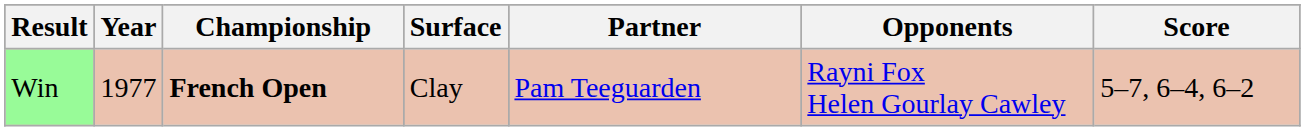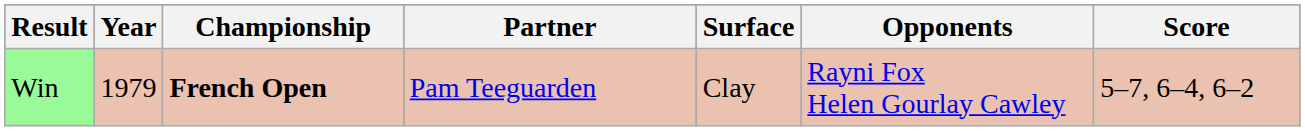 <table class="sortable wikitable">
 <tr>
 <th>Result</th>
 <th>Year</th>
 <th style="width:130px">Championship</th>
+<th style="width:160px">Partner</th>
 <th style="width:50px">Surface</th>
-<th style="width:160px">Partner</th>
 <th style="width:160px">Opponents</th>
 <th style="width:110px"  class="unsortable">Score</th>
 </tr>
 <tr style="background:#ebc2af;">
 <td style="background:#98fb98;">Win</td>
-<td>1977</td>
+<td>1979</td>
 <td><strong>French Open</strong></td>
+<td> <a href='#'>Pam Teeguarden</a></td>
 <td>Clay</td>
-<td> <a href='#'>Pam Teeguarden</a></td>
 <td> <a href='#'>Rayni Fox</a><br> <a href='#'>Helen Gourlay Cawley</a></td>
 <td>5–7, 6–4, 6–2</td>
 </tr>
 </table>
